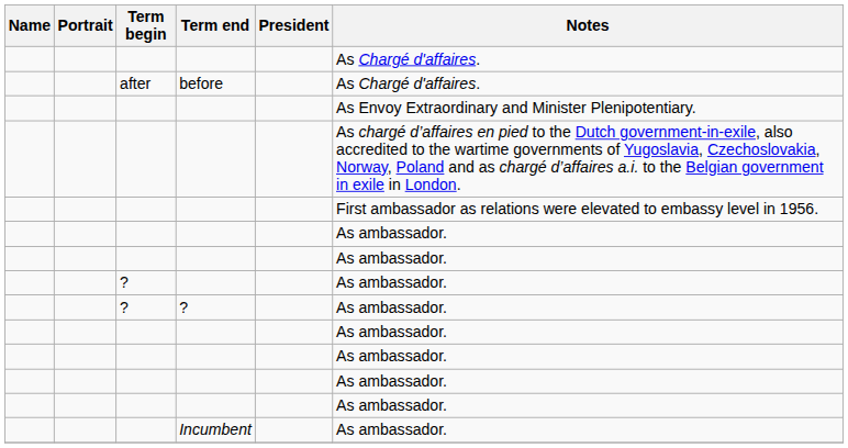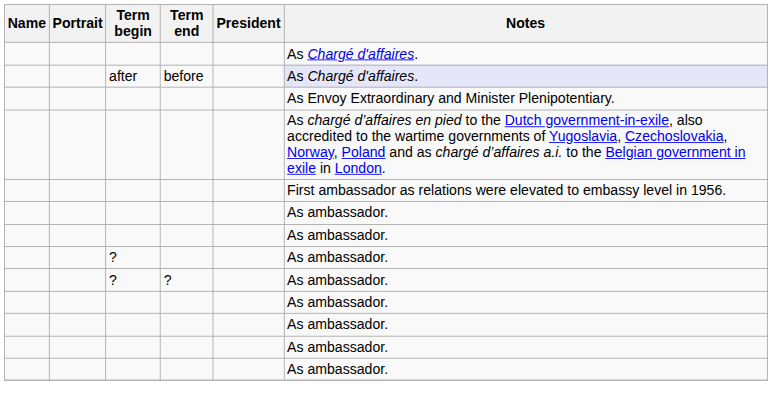 <table class="wikitable sortable"  text-align:center;">
 <tr>
 <th>Name</th>
 <th class="unsortable">Portrait</th>
 <th>Term begin</th>
 <th>Term end</th>
 <th>President</th>
 <th class="unsortable">Notes</th>
 </tr>
 <tr>
 <td></td>
 <td></td>
 <td></td>
 <td> </td>
 <td></td>
 <td>As <em><a href='#'>Chargé d'affaires</a></em>.</td>
 </tr>
 <tr>
 <td></td>
 <td></td>
 <td>after </td>
 <td>before </td>
 <td></td>
-<td>As <em>Chargé d'affaires</em>.</td>
+<td style="background: lavender;">As <em>Chargé d'affaires</em>.</td>
 </tr>
 <tr>
 <td></td>
 <td></td>
 <td></td>
 <td></td>
 <td></td>
 <td>As Envoy Extraordinary and Minister Plenipotentiary.</td>
 </tr>
 <tr>
 <td></td>
 <td></td>
 <td></td>
 <td></td>
 <td></td>
 <td>As <em>chargé d’affaires en pied</em> to the <a href='#'>Dutch government-in-exile</a>, also accredited to the wartime governments of <a href='#'>Yugoslavia</a>, <a href='#'>Czechoslovakia</a>, <a href='#'>Norway</a>, <a href='#'>Poland</a> and as <em>chargé d’affaires a.i.</em> to the <a href='#'>Belgian government in exile</a> in <a href='#'>London</a>.</td>
 </tr>
 <tr>
 <td></td>
 <td></td>
 <td></td>
 <td></td>
 <td></td>
 <td>First ambassador as relations were elevated to embassy level in 1956.</td>
 </tr>
 <tr>
 <td></td>
 <td></td>
 <td></td>
 <td></td>
 <td></td>
 <td>As ambassador.</td>
 </tr>
 <tr>
 <td></td>
 <td></td>
 <td></td>
 <td></td>
 <td></td>
 <td>As ambassador.</td>
 </tr>
 <tr>
 <td></td>
 <td></td>
 <td>?</td>
 <td></td>
 <td></td>
 <td>As ambassador.</td>
 </tr>
 <tr>
 <td></td>
 <td></td>
 <td>?</td>
 <td>?</td>
 <td></td>
 <td>As ambassador.</td>
 </tr>
 <tr>
 <td></td>
 <td></td>
 <td></td>
 <td></td>
 <td></td>
 <td>As ambassador.</td>
 </tr>
 <tr>
 <td></td>
 <td></td>
 <td></td>
 <td></td>
 <td></td>
 <td>As ambassador.</td>
 </tr>
 <tr>
 <td></td>
 <td></td>
 <td></td>
 <td></td>
 <td></td>
 <td>As ambassador.</td>
 </tr>
 <tr>
 <td></td>
 <td></td>
 <td></td>
 <td></td>
 <td></td>
 <td>As ambassador.</td>
 </tr>
 <tr>
-<td></td>
-<td></td>
-<td></td>
-<td><em>Incumbent</em></td>
-<td></td>
-<td>As ambassador.</td>
-</tr>
-<tr>
 </tr>
 </table>
